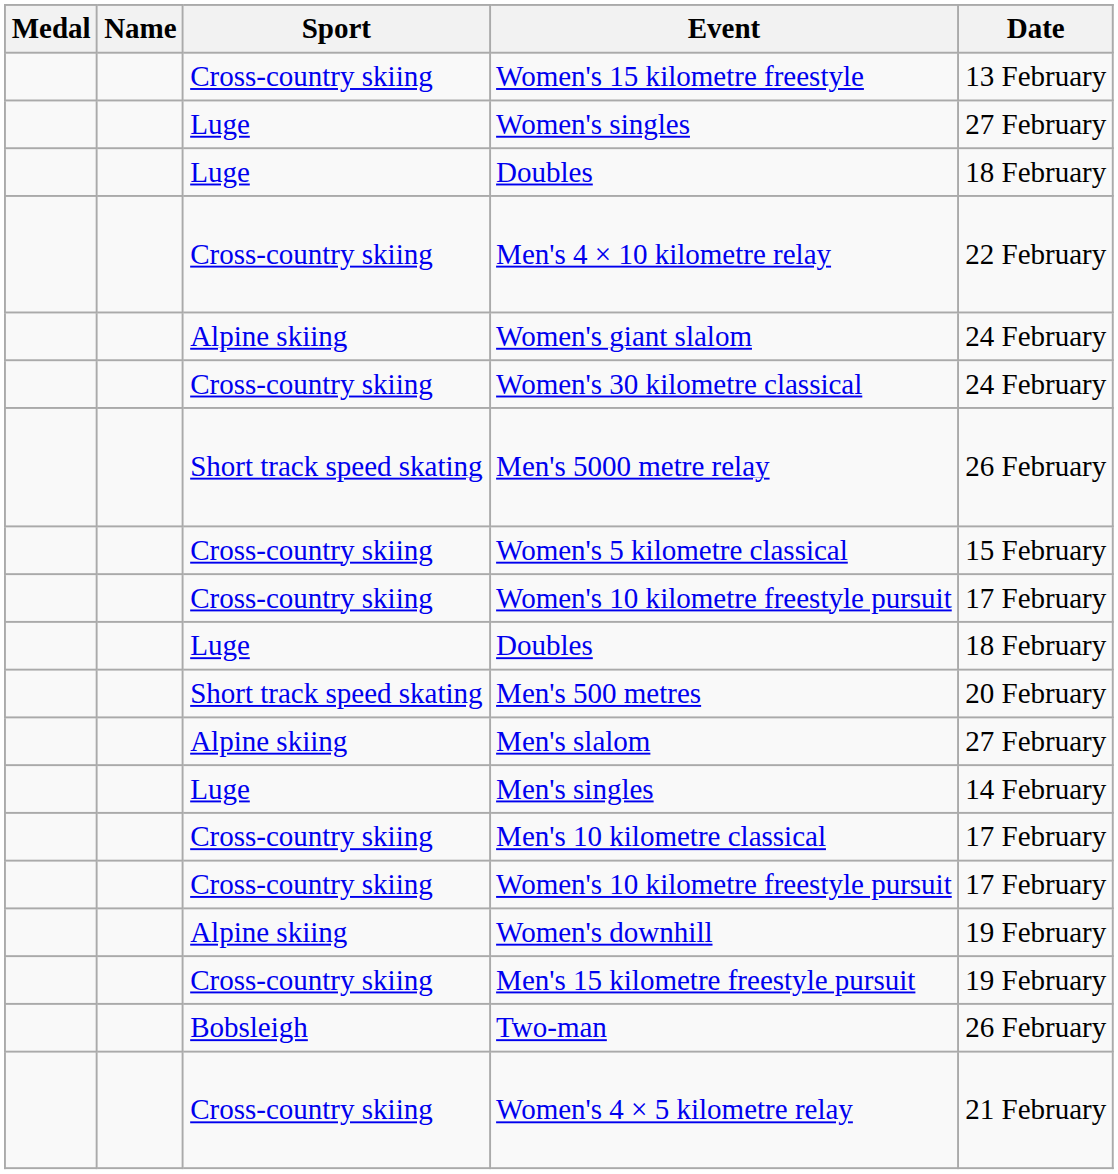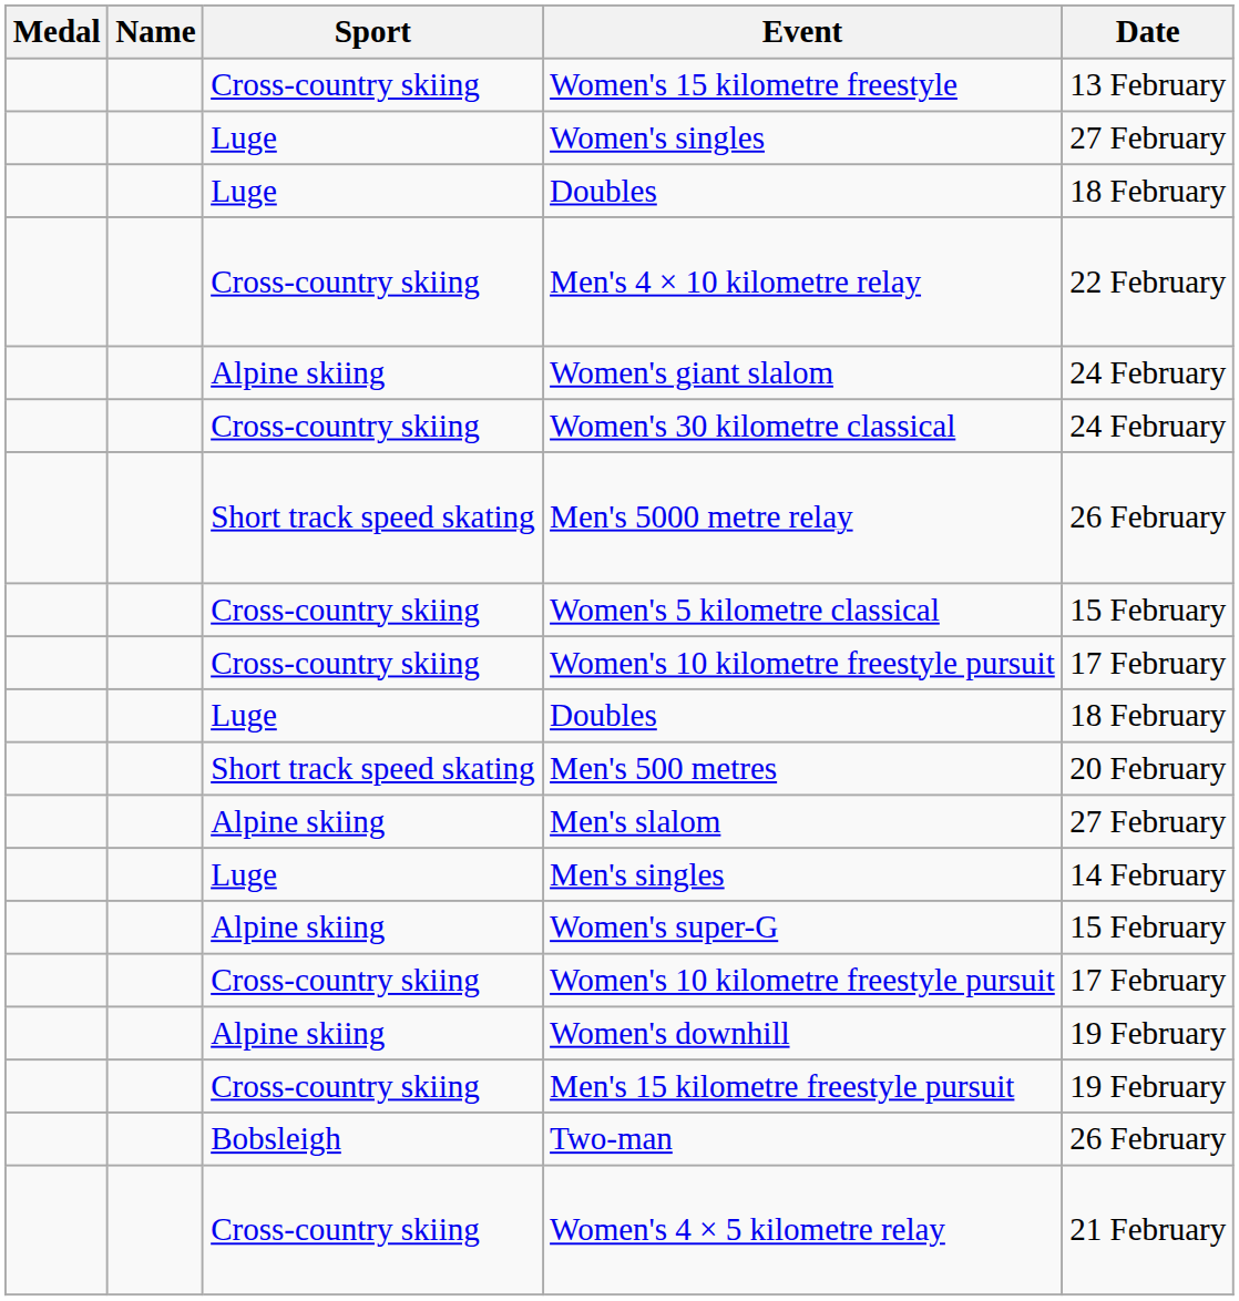 <table class="wikitable sortable" style="font-size:95%">
 <tr>
 <th>Medal</th>
 <th>Name</th>
 <th>Sport</th>
 <th>Event</th>
 <th>Date</th>
 </tr>
 <tr>
 <td></td>
 <td></td>
 <td><a href='#'>Cross-country skiing</a></td>
 <td><a href='#'>Women's 15 kilometre freestyle</a></td>
 <td>13 February</td>
 </tr>
 <tr>
 <td></td>
 <td></td>
 <td><a href='#'>Luge</a></td>
 <td><a href='#'>Women's singles</a></td>
 <td>27 February</td>
 </tr>
 <tr>
 <td></td>
 <td> <br> </td>
 <td><a href='#'>Luge</a></td>
 <td><a href='#'>Doubles</a></td>
 <td>18 February</td>
 </tr>
 <tr>
 <td></td>
 <td> <br>  <br>  <br> </td>
 <td><a href='#'>Cross-country skiing</a></td>
 <td><a href='#'>Men's 4 × 10 kilometre relay</a></td>
 <td>22 February</td>
 </tr>
 <tr>
 <td></td>
 <td></td>
 <td><a href='#'>Alpine skiing</a></td>
 <td><a href='#'>Women's giant slalom</a></td>
 <td>24 February</td>
 </tr>
 <tr>
 <td></td>
 <td></td>
 <td><a href='#'>Cross-country skiing</a></td>
 <td><a href='#'>Women's 30 kilometre classical</a></td>
 <td>24 February</td>
 </tr>
 <tr>
 <td></td>
 <td> <br>  <br>  <br> </td>
 <td><a href='#'>Short track speed skating</a></td>
 <td><a href='#'>Men's 5000 metre relay</a></td>
 <td>26 February</td>
 </tr>
 <tr>
 <td></td>
 <td></td>
 <td><a href='#'>Cross-country skiing</a></td>
 <td><a href='#'>Women's 5 kilometre classical</a></td>
 <td>15 February</td>
 </tr>
 <tr>
 <td></td>
 <td></td>
 <td><a href='#'>Cross-country skiing</a></td>
 <td><a href='#'>Women's 10 kilometre freestyle pursuit</a></td>
 <td>17 February</td>
 </tr>
 <tr>
 <td></td>
 <td> <br> </td>
 <td><a href='#'>Luge</a></td>
 <td><a href='#'>Doubles</a></td>
 <td>18 February</td>
 </tr>
 <tr>
 <td></td>
 <td></td>
 <td><a href='#'>Short track speed skating</a></td>
 <td><a href='#'>Men's 500 metres</a></td>
 <td>20 February</td>
 </tr>
 <tr>
 <td></td>
 <td></td>
 <td><a href='#'>Alpine skiing</a></td>
 <td><a href='#'>Men's slalom</a></td>
 <td>27 February</td>
 </tr>
 <tr>
 <td></td>
 <td></td>
 <td><a href='#'>Luge</a></td>
 <td><a href='#'>Men's singles</a></td>
 <td>14 February</td>
 </tr>
 <tr>
 <td></td>
 <td></td>
-<td><a href='#'>Cross-country skiing</a></td>
-<td><a href='#'>Men's 10 kilometre classical</a></td>
-<td>17 February</td>
+<td><a href='#'>Alpine skiing</a></td>
+<td><a href='#'>Women's super-G</a></td>
+<td>15 February</td>
 </tr>
 <tr>
 <td></td>
 <td></td>
 <td><a href='#'>Cross-country skiing</a></td>
 <td><a href='#'>Women's 10 kilometre freestyle pursuit</a></td>
 <td>17 February</td>
 </tr>
 <tr>
 <td></td>
 <td></td>
 <td><a href='#'>Alpine skiing</a></td>
 <td><a href='#'>Women's downhill</a></td>
 <td>19 February</td>
 </tr>
 <tr>
 <td></td>
 <td></td>
 <td><a href='#'>Cross-country skiing</a></td>
 <td><a href='#'>Men's 15 kilometre freestyle pursuit</a></td>
 <td>19 February</td>
 </tr>
 <tr>
 <td></td>
 <td> <br> </td>
 <td><a href='#'>Bobsleigh</a></td>
 <td><a href='#'>Two-man</a></td>
 <td>26 February</td>
 </tr>
 <tr>
 <td></td>
 <td> <br>  <br>  <br> </td>
 <td><a href='#'>Cross-country skiing</a></td>
 <td><a href='#'>Women's 4 × 5 kilometre relay</a></td>
 <td>21 February</td>
 </tr>
 </table>
